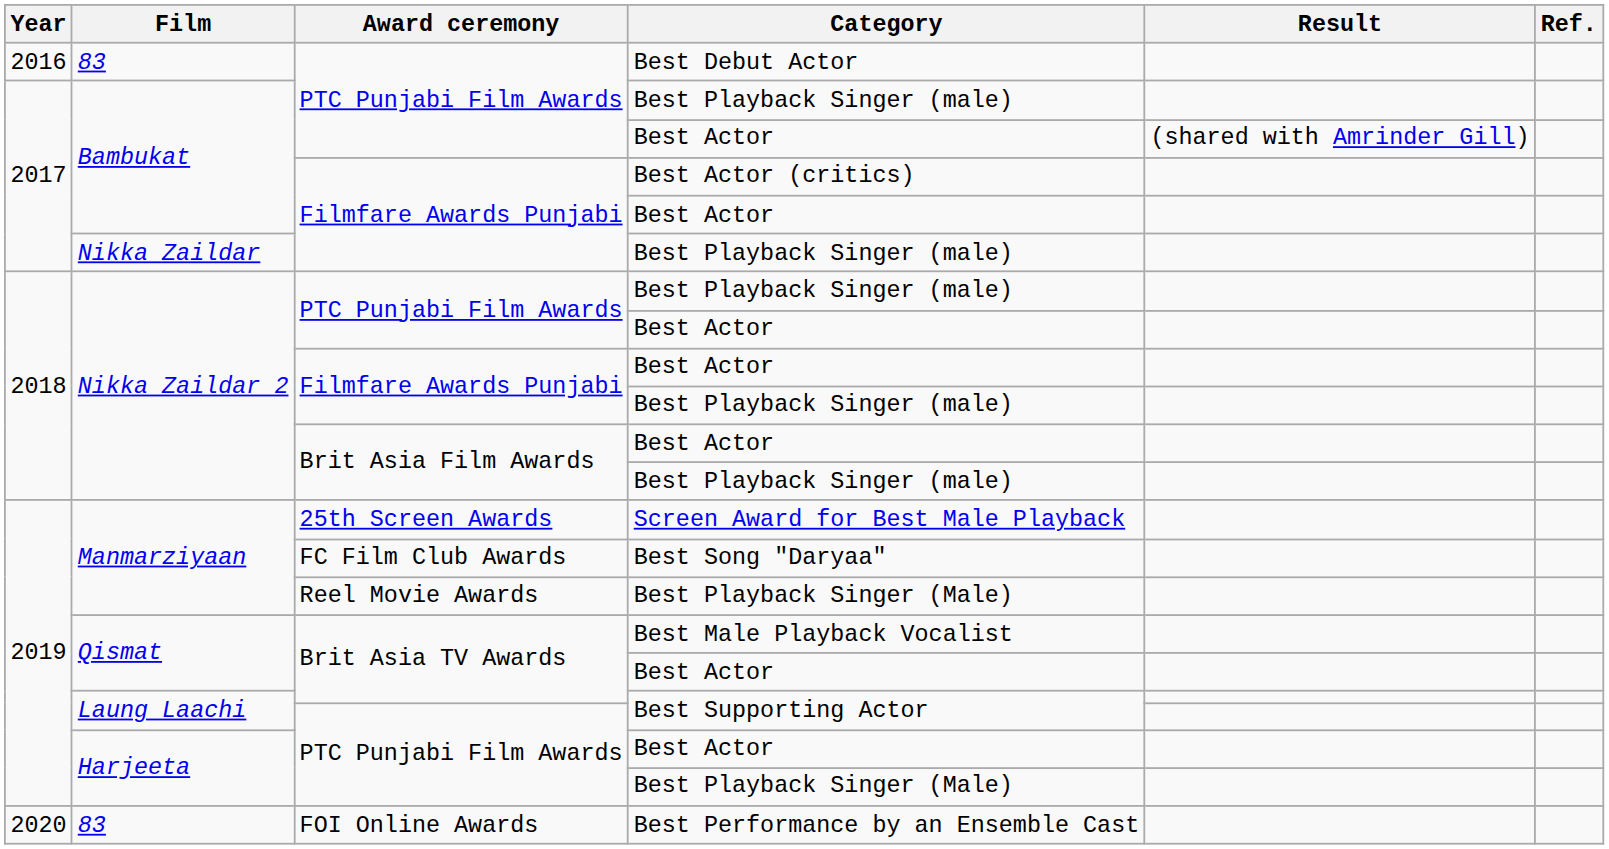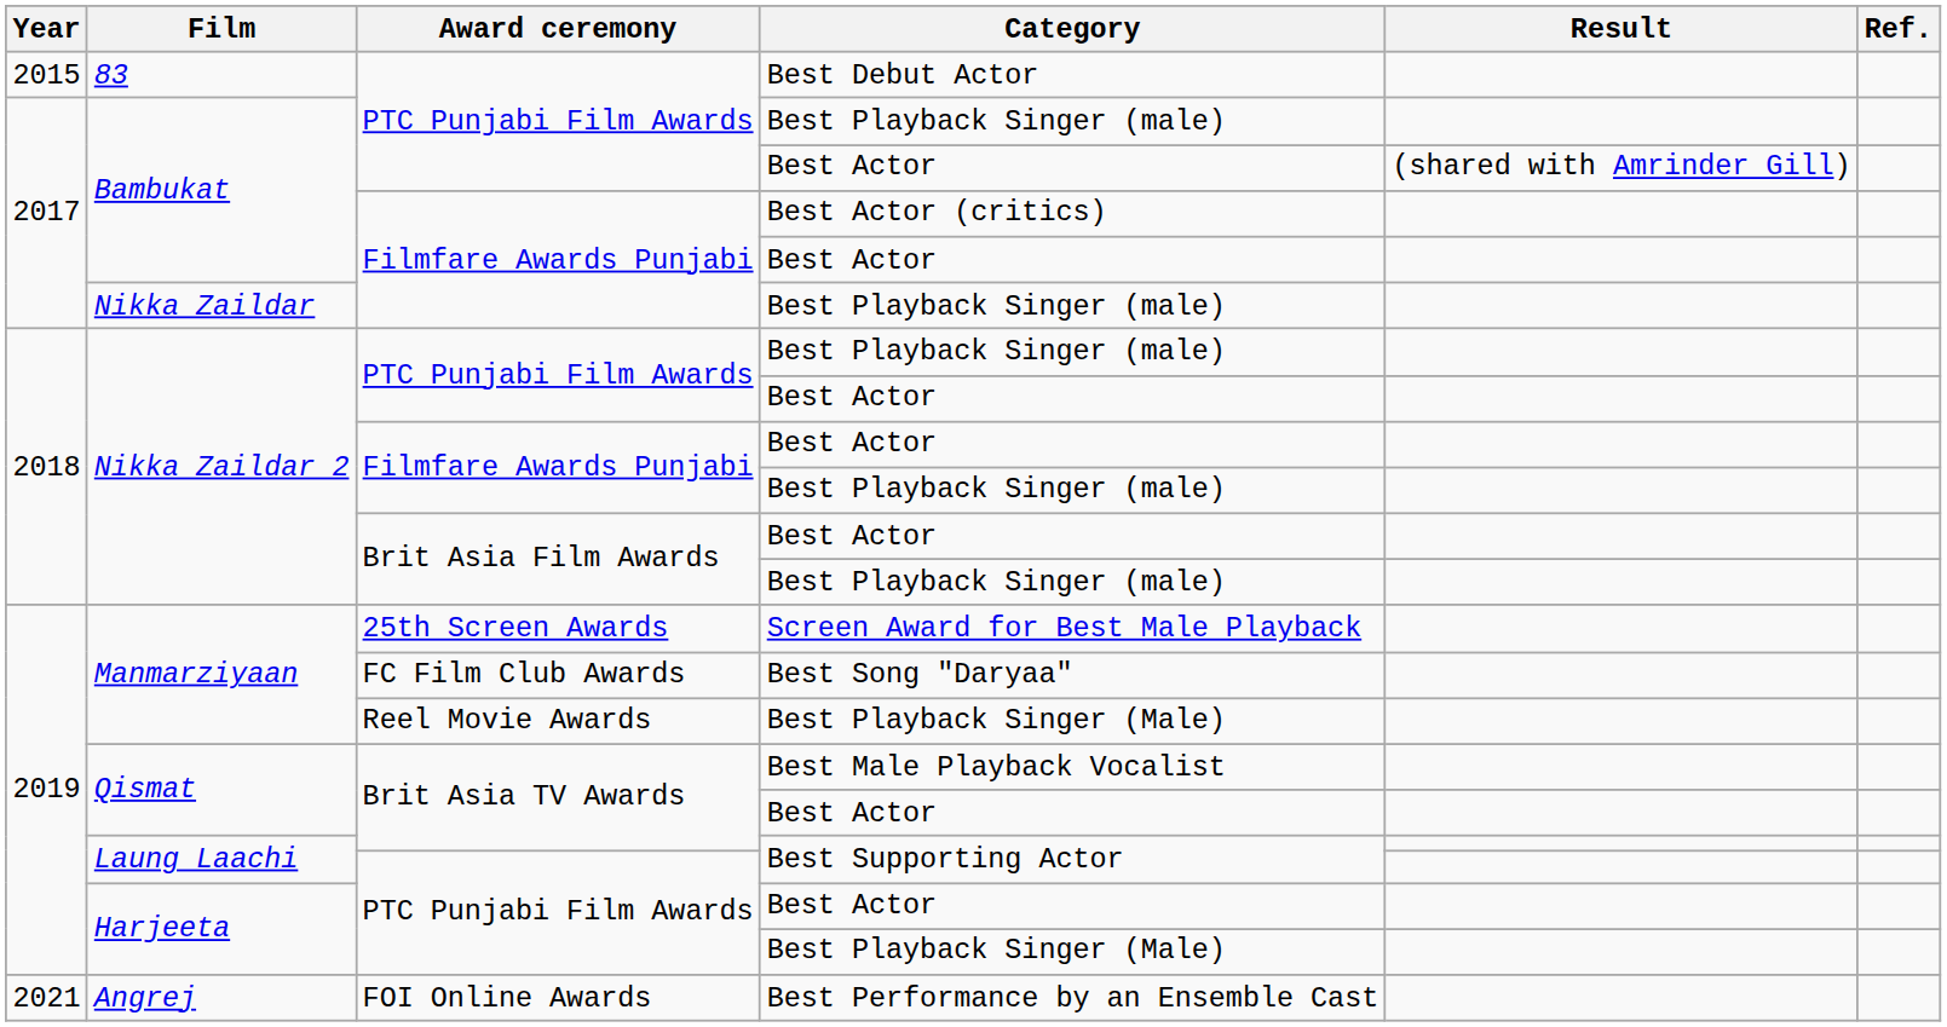 <table class="wikitable">
 <tr>
 <th scope="col">Year</th>
 <th scope="col">Film</th>
 <th scope="col">Award ceremony</th>
 <th scope="col">Category</th>
 <th scope="col">Result</th>
 <th scope="col">Ref.</th>
 </tr>
 <tr>
-<td>2016</td>
+<td>2015</td>
 <td><em><a href='#'>83</a></em></td>
 <td rowspan="3"><a href='#'>PTC Punjabi Film Awards</a></td>
 <td>Best Debut Actor</td>
 <td></td>
 <td></td>
 </tr>
 <tr>
 <td rowspan="5">2017</td>
 <td rowspan="4"><em><a href='#'>Bambukat</a></em></td>
 <td>Best Playback Singer (male)</td>
 <td></td>
 <td></td>
 </tr>
 <tr>
 <td>Best Actor</td>
 <td>(shared with <a href='#'>Amrinder Gill</a>)</td>
 <td></td>
 </tr>
 <tr>
 <td rowspan="3"><a href='#'>Filmfare Awards Punjabi</a></td>
 <td>Best Actor (critics)</td>
 <td></td>
 <td></td>
 </tr>
 <tr>
 <td>Best Actor</td>
 <td></td>
 <td></td>
 </tr>
 <tr>
 <td><em><a href='#'>Nikka Zaildar</a></em></td>
 <td>Best Playback Singer (male)</td>
 <td></td>
 <td></td>
 </tr>
 <tr>
 <td rowspan="6">2018</td>
 <td rowspan="6"><em><a href='#'>Nikka Zaildar 2</a></em></td>
 <td rowspan="2"><a href='#'>PTC Punjabi Film Awards</a></td>
 <td>Best Playback Singer (male)</td>
 <td></td>
 <td></td>
 </tr>
 <tr>
 <td>Best Actor</td>
 <td></td>
 <td></td>
 </tr>
 <tr>
 <td rowspan="2"><a href='#'>Filmfare Awards Punjabi</a></td>
 <td>Best Actor</td>
 <td></td>
 <td></td>
 </tr>
 <tr>
 <td>Best Playback Singer (male)</td>
 <td></td>
 <td></td>
 </tr>
 <tr>
 <td rowspan="2">Brit Asia Film Awards</td>
 <td>Best Actor</td>
 <td></td>
 <td></td>
 </tr>
 <tr>
 <td>Best Playback Singer (male)</td>
 <td></td>
 <td></td>
 </tr>
 <tr>
 <td rowspan="9">2019</td>
 <td rowspan="3"><em><a href='#'>Manmarziyaan</a></em></td>
 <td><a href='#'>25th Screen Awards</a></td>
 <td><a href='#'>Screen Award for Best Male Playback</a></td>
 <td></td>
 <td></td>
 </tr>
 <tr>
 <td>FC Film Club Awards</td>
 <td>Best Song "Daryaa"</td>
 <td></td>
 <td></td>
 </tr>
 <tr>
 <td>Reel Movie Awards</td>
 <td>Best Playback Singer (Male)</td>
 <td></td>
 <td></td>
 </tr>
 <tr>
 <td rowspan="2"><em><a href='#'>Qismat</a></em></td>
 <td rowspan="3">Brit Asia TV Awards</td>
 <td>Best Male Playback Vocalist</td>
 <td></td>
 <td></td>
 </tr>
 <tr>
 <td>Best Actor</td>
 <td></td>
 <td></td>
 </tr>
 <tr>
 <td rowspan="2"><em><a href='#'>Laung Laachi</a></em></td>
 <td rowspan="2">Best Supporting Actor</td>
 <td></td>
 <td></td>
 </tr>
 <tr>
 <td rowspan="3">PTC Punjabi Film Awards</td>
 <td></td>
 <td></td>
 </tr>
 <tr>
 <td rowspan="2"><em><a href='#'>Harjeeta</a></em></td>
 <td>Best Actor</td>
 <td></td>
 <td></td>
 </tr>
 <tr>
 <td>Best Playback Singer (Male)</td>
 <td></td>
 <td></td>
 </tr>
 <tr>
-<td>2020</td>
-<td><em><a href='#'>83</a></em></td>
+<td>2021</td>
+<td><em><a href='#'>Angrej</a></em></td>
 <td>FOI Online Awards</td>
 <td>Best Performance by an Ensemble Cast</td>
 <td></td>
 <td></td>
 </tr>
 </table>
